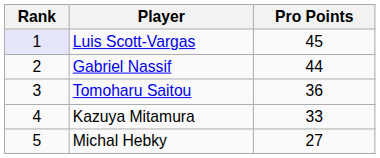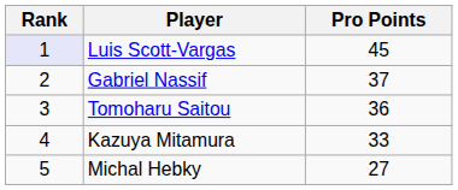 <table class="wikitable" width=30%>
 <tr>
 <th>Rank</th>
 <th>Player</th>
 <th>Pro Points</th>
 </tr>
 <tr>
 <td align=center style="background: lavender;">1</td>
 <td> <a href='#'>Luis Scott-Vargas</a></td>
 <td align=center>45</td>
 </tr>
 <tr>
 <td align=center>2</td>
 <td> <a href='#'>Gabriel Nassif</a></td>
-<td align=center>44</td>
+<td align=center>37</td>
 </tr>
 <tr>
 <td align=center>3</td>
 <td> <a href='#'>Tomoharu Saitou</a></td>
 <td align=center>36</td>
 </tr>
 <tr>
 <td align=center>4</td>
 <td> Kazuya Mitamura</td>
 <td align=center>33</td>
 </tr>
 <tr>
 <td align=center>5</td>
 <td> Michal Hebky</td>
 <td align=center>27</td>
 </tr>
 </table>
